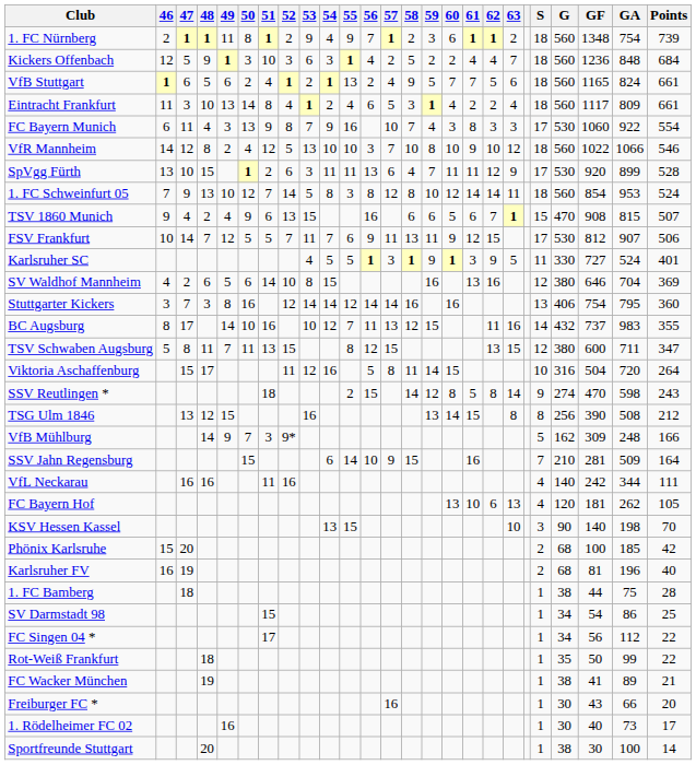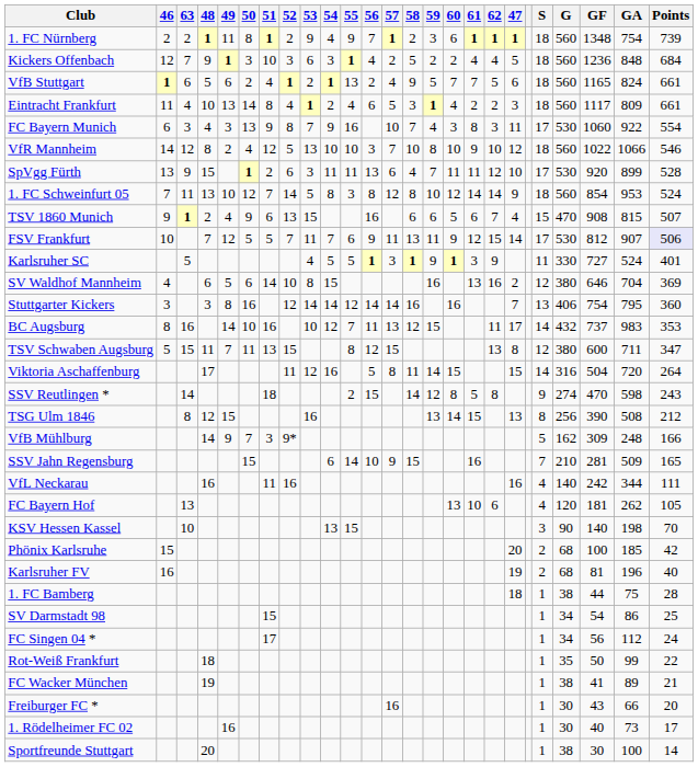 <table class="wikitable">
 <tr>
 <th>Club</th>
 <th><a href='#'>46</a></th>
-<th><a href='#'>47</a></th>
+<th><a href='#'>63</a></th>
 <th><a href='#'>48</a></th>
 <th><a href='#'>49</a></th>
 <th><a href='#'>50</a></th>
 <th><a href='#'>51</a></th>
 <th><a href='#'>52</a></th>
 <th><a href='#'>53</a></th>
 <th><a href='#'>54</a></th>
 <th><a href='#'>55</a></th>
 <th><a href='#'>56</a></th>
 <th><a href='#'>57</a></th>
 <th><a href='#'>58</a></th>
 <th><a href='#'>59</a></th>
 <th><a href='#'>60</a></th>
 <th><a href='#'>61</a></th>
 <th><a href='#'>62</a></th>
-<th><a href='#'>63</a></th>
+<th><a href='#'>47</a></th>
 <th></th>
 <th>S</th>
 <th>G</th>
 <th>GF</th>
 <th>GA</th>
 <th>Points</th>
 </tr>
 <tr align="center">
 <td align="left"><a href='#'>1. FC Nürnberg</a></td>
 <td>2</td>
-<td bgcolor="#ffffbf"><strong>1</strong></td>
+<td>2</td>
 <td bgcolor="#ffffbf"><strong>1</strong></td>
 <td>11</td>
 <td>8</td>
 <td bgcolor="#ffffbf"><strong>1</strong></td>
 <td>2</td>
 <td>9</td>
 <td>4</td>
 <td>9</td>
 <td>7</td>
 <td bgcolor="#ffffbf"><strong>1</strong></td>
 <td>2</td>
 <td>3</td>
 <td>6</td>
 <td bgcolor="#ffffbf"><strong>1</strong></td>
 <td bgcolor="#ffffbf"><strong>1</strong></td>
-<td>2</td>
+<td bgcolor="#ffffbf"><strong>1</strong></td>
 <td></td>
 <td>18</td>
 <td>560</td>
 <td>1348</td>
 <td>754</td>
 <td>739</td>
 </tr>
 <tr align="center">
 <td align="left"><a href='#'>Kickers Offenbach</a></td>
 <td>12</td>
-<td>5</td>
+<td>7</td>
 <td>9</td>
 <td bgcolor="#ffffbf"><strong>1</strong></td>
 <td>3</td>
 <td>10</td>
 <td>3</td>
 <td>6</td>
 <td>3</td>
 <td bgcolor="#ffffbf"><strong>1</strong></td>
 <td>4</td>
 <td>2</td>
 <td>5</td>
 <td>2</td>
 <td>2</td>
 <td>4</td>
 <td>4</td>
-<td>7</td>
+<td>5</td>
 <td></td>
 <td>18</td>
 <td>560</td>
 <td>1236</td>
 <td>848</td>
 <td>684</td>
 </tr>
 <tr align="center">
 <td align="left"><a href='#'>VfB Stuttgart</a></td>
 <td bgcolor="#ffffbf"><strong>1</strong></td>
 <td>6</td>
 <td>5</td>
 <td>6</td>
 <td>2</td>
 <td>4</td>
 <td bgcolor="#ffffbf"><strong>1</strong></td>
 <td>2</td>
 <td bgcolor="#ffffbf"><strong>1</strong></td>
 <td>13</td>
 <td>2</td>
 <td>4</td>
 <td>9</td>
 <td>5</td>
 <td>7</td>
 <td>7</td>
 <td>5</td>
 <td>6</td>
 <td></td>
 <td>18</td>
 <td>560</td>
 <td>1165</td>
 <td>824</td>
 <td>661</td>
 </tr>
 <tr align="center">
 <td align="left"><a href='#'>Eintracht Frankfurt</a></td>
 <td>11</td>
-<td>3</td>
+<td>4</td>
 <td>10</td>
 <td>13</td>
 <td>14</td>
 <td>8</td>
 <td>4</td>
 <td bgcolor="#ffffbf"><strong>1</strong></td>
 <td>2</td>
 <td>4</td>
 <td>6</td>
 <td>5</td>
 <td>3</td>
 <td bgcolor="#ffffbf"><strong>1</strong></td>
 <td>4</td>
 <td>2</td>
 <td>2</td>
-<td>4</td>
+<td>3</td>
 <td></td>
 <td>18</td>
 <td>560</td>
 <td>1117</td>
 <td>809</td>
 <td>661</td>
 </tr>
 <tr align="center">
 <td align="left"><a href='#'>FC Bayern Munich</a></td>
 <td>6</td>
-<td>11</td>
+<td>3</td>
 <td>4</td>
 <td>3</td>
 <td>13</td>
 <td>9</td>
 <td>8</td>
 <td>7</td>
 <td>9</td>
 <td>16</td>
 <td></td>
 <td>10</td>
 <td>7</td>
 <td>4</td>
 <td>3</td>
 <td>8</td>
 <td>3</td>
-<td>3</td>
+<td>11</td>
 <td></td>
 <td>17</td>
 <td>530</td>
 <td>1060</td>
 <td>922</td>
 <td>554</td>
 </tr>
 <tr align="center">
 <td align="left"><a href='#'>VfR Mannheim</a></td>
 <td>14</td>
 <td>12</td>
 <td>8</td>
 <td>2</td>
 <td>4</td>
 <td>12</td>
 <td>5</td>
 <td>13</td>
 <td>10</td>
 <td>10</td>
 <td>3</td>
 <td>7</td>
 <td>10</td>
 <td>8</td>
 <td>10</td>
 <td>9</td>
 <td>10</td>
 <td>12</td>
 <td></td>
 <td>18</td>
 <td>560</td>
 <td>1022</td>
 <td>1066</td>
 <td>546</td>
 </tr>
 <tr align="center">
 <td align="left"><a href='#'>SpVgg Fürth</a></td>
 <td>13</td>
-<td>10</td>
+<td>9</td>
 <td>15</td>
 <td></td>
 <td bgcolor="#ffffbf"><strong>1</strong></td>
 <td>2</td>
 <td>6</td>
 <td>3</td>
 <td>11</td>
 <td>11</td>
 <td>13</td>
 <td>6</td>
 <td>4</td>
 <td>7</td>
 <td>11</td>
 <td>11</td>
 <td>12</td>
-<td>9</td>
+<td>10</td>
 <td></td>
 <td>17</td>
 <td>530</td>
 <td>920</td>
 <td>899</td>
 <td>528</td>
 </tr>
 <tr align="center">
 <td align="left"><a href='#'>1. FC Schweinfurt 05</a></td>
 <td>7</td>
-<td>9</td>
+<td>11</td>
 <td>13</td>
 <td>10</td>
 <td>12</td>
 <td>7</td>
 <td>14</td>
 <td>5</td>
 <td>8</td>
 <td>3</td>
 <td>8</td>
 <td>12</td>
 <td>8</td>
 <td>10</td>
 <td>12</td>
 <td>14</td>
 <td>14</td>
-<td>11</td>
+<td>9</td>
 <td></td>
 <td>18</td>
 <td>560</td>
 <td>854</td>
 <td>953</td>
 <td>524</td>
 </tr>
 <tr align="center">
 <td align="left"><a href='#'>TSV 1860 Munich</a></td>
 <td>9</td>
-<td>4</td>
+<td bgcolor="#ffffbf"><strong>1</strong></td>
 <td>2</td>
 <td>4</td>
 <td>9</td>
 <td>6</td>
 <td>13</td>
 <td>15</td>
 <td></td>
 <td></td>
 <td>16</td>
 <td></td>
 <td>6</td>
 <td>6</td>
 <td>5</td>
 <td>6</td>
 <td>7</td>
-<td bgcolor="#ffffbf"><strong>1</strong></td>
+<td>4</td>
 <td></td>
 <td>15</td>
 <td>470</td>
 <td>908</td>
 <td>815</td>
 <td>507</td>
 </tr>
 <tr align="center">
 <td align="left"><a href='#'>FSV Frankfurt</a></td>
 <td>10</td>
-<td>14</td>
+<td></td>
 <td>7</td>
 <td>12</td>
 <td>5</td>
 <td>5</td>
 <td>7</td>
 <td>11</td>
 <td>7</td>
 <td>6</td>
 <td>9</td>
 <td>11</td>
 <td>13</td>
 <td>11</td>
 <td>9</td>
 <td>12</td>
 <td>15</td>
-<td></td>
+<td>14</td>
 <td></td>
 <td>17</td>
 <td>530</td>
 <td>812</td>
 <td>907</td>
-<td>506</td>
+<td style="background: lavender;">506</td>
 </tr>
 <tr align="center">
 <td align="left"><a href='#'>Karlsruher SC</a></td>
 <td></td>
-<td></td>
+<td>5</td>
 <td></td>
 <td></td>
 <td></td>
 <td></td>
 <td></td>
 <td>4</td>
 <td>5</td>
 <td>5</td>
 <td bgcolor="#ffffbf"><strong>1</strong></td>
 <td>3</td>
 <td bgcolor="#ffffbf"><strong>1</strong></td>
 <td>9</td>
 <td bgcolor="#ffffbf"><strong>1</strong></td>
 <td>3</td>
 <td>9</td>
-<td>5</td>
+<td></td>
 <td></td>
 <td>11</td>
 <td>330</td>
 <td>727</td>
 <td>524</td>
 <td>401</td>
 </tr>
 <tr align="center">
 <td align="left"><a href='#'>SV Waldhof Mannheim</a></td>
 <td>4</td>
-<td>2</td>
+<td></td>
 <td>6</td>
 <td>5</td>
 <td>6</td>
 <td>14</td>
 <td>10</td>
 <td>8</td>
 <td>15</td>
 <td></td>
 <td></td>
 <td></td>
 <td></td>
 <td>16</td>
 <td></td>
 <td>13</td>
 <td>16</td>
-<td></td>
+<td>2</td>
 <td></td>
 <td>12</td>
 <td>380</td>
 <td>646</td>
 <td>704</td>
 <td>369</td>
 </tr>
 <tr align="center">
 <td align="left"><a href='#'>Stuttgarter Kickers</a></td>
 <td>3</td>
-<td>7</td>
+<td></td>
 <td>3</td>
 <td>8</td>
 <td>16</td>
 <td></td>
 <td>12</td>
 <td>14</td>
 <td>14</td>
 <td>12</td>
 <td>14</td>
 <td>14</td>
 <td>16</td>
 <td></td>
 <td>16</td>
 <td></td>
 <td></td>
-<td></td>
+<td>7</td>
 <td></td>
 <td>13</td>
 <td>406</td>
 <td>754</td>
 <td>795</td>
 <td>360</td>
 </tr>
 <tr align="center">
 <td align="left"><a href='#'>BC Augsburg</a></td>
 <td>8</td>
-<td>17</td>
+<td>16</td>
 <td></td>
 <td>14</td>
 <td>10</td>
 <td>16</td>
 <td></td>
 <td>10</td>
 <td>12</td>
 <td>7</td>
 <td>11</td>
 <td>13</td>
 <td>12</td>
 <td>15</td>
 <td></td>
 <td></td>
 <td>11</td>
-<td>16</td>
+<td>17</td>
 <td></td>
 <td>14</td>
 <td>432</td>
 <td>737</td>
 <td>983</td>
-<td>355</td>
+<td>353</td>
 </tr>
 <tr align="center">
 <td align="left"><a href='#'>TSV Schwaben Augsburg</a></td>
 <td>5</td>
-<td>8</td>
+<td>15</td>
 <td>11</td>
 <td>7</td>
 <td>11</td>
 <td>13</td>
 <td>15</td>
 <td></td>
 <td></td>
 <td>8</td>
 <td>12</td>
 <td>15</td>
 <td></td>
 <td></td>
 <td></td>
 <td></td>
 <td>13</td>
-<td>15</td>
+<td>8</td>
 <td></td>
 <td>12</td>
 <td>380</td>
 <td>600</td>
 <td>711</td>
 <td>347</td>
 </tr>
 <tr align="center">
 <td align="left"><a href='#'>Viktoria Aschaffenburg</a></td>
 <td></td>
-<td>15</td>
+<td></td>
 <td>17</td>
 <td></td>
 <td></td>
 <td></td>
 <td>11</td>
 <td>12</td>
 <td>16</td>
 <td></td>
 <td>5</td>
 <td>8</td>
 <td>11</td>
 <td>14</td>
 <td>15</td>
 <td></td>
 <td></td>
+<td>15</td>
 <td></td>
-<td></td>
-<td>10</td>
+<td>14</td>
 <td>316</td>
 <td>504</td>
 <td>720</td>
 <td>264</td>
 </tr>
 <tr align="center">
 <td align="left"><a href='#'>SSV Reutlingen</a> *</td>
 <td></td>
-<td></td>
+<td>14</td>
 <td></td>
 <td></td>
 <td></td>
 <td>18</td>
 <td></td>
 <td></td>
 <td></td>
 <td>2</td>
 <td>15</td>
 <td></td>
 <td>14</td>
 <td>12</td>
 <td>8</td>
 <td>5</td>
 <td>8</td>
-<td>14</td>
+<td></td>
 <td></td>
 <td>9</td>
 <td>274</td>
 <td>470</td>
 <td>598</td>
 <td>243</td>
 </tr>
 <tr align="center">
 <td align="left"><a href='#'>TSG Ulm 1846</a></td>
 <td></td>
-<td>13</td>
+<td>8</td>
 <td>12</td>
 <td>15</td>
 <td></td>
 <td></td>
 <td></td>
 <td>16</td>
 <td></td>
 <td></td>
 <td></td>
 <td></td>
 <td></td>
 <td>13</td>
 <td>14</td>
 <td>15</td>
 <td></td>
-<td>8</td>
+<td>13</td>
 <td></td>
 <td>8</td>
 <td>256</td>
 <td>390</td>
 <td>508</td>
 <td>212</td>
 </tr>
 <tr align="center">
 <td align="left"><a href='#'>VfB Mühlburg</a></td>
 <td></td>
 <td></td>
 <td>14</td>
 <td>9</td>
 <td>7</td>
 <td>3</td>
 <td>9*</td>
 <td></td>
 <td></td>
 <td></td>
 <td></td>
 <td></td>
 <td></td>
 <td></td>
 <td></td>
 <td></td>
 <td></td>
 <td></td>
 <td></td>
 <td>5</td>
 <td>162</td>
 <td>309</td>
 <td>248</td>
 <td>166</td>
 </tr>
 <tr align="center">
 <td align="left"><a href='#'>SSV Jahn Regensburg</a></td>
 <td></td>
 <td></td>
 <td></td>
 <td></td>
 <td>15</td>
 <td></td>
 <td></td>
 <td></td>
 <td>6</td>
 <td>14</td>
 <td>10</td>
 <td>9</td>
 <td>15</td>
 <td></td>
 <td></td>
 <td>16</td>
 <td></td>
 <td></td>
 <td></td>
 <td>7</td>
 <td>210</td>
 <td>281</td>
 <td>509</td>
-<td>164</td>
+<td>165</td>
 </tr>
 <tr align="center">
 <td align="left"><a href='#'>VfL Neckarau</a></td>
 <td></td>
-<td>16</td>
+<td></td>
 <td>16</td>
 <td></td>
 <td></td>
 <td>11</td>
 <td>16</td>
 <td></td>
 <td></td>
 <td></td>
 <td></td>
 <td></td>
 <td></td>
 <td></td>
 <td></td>
 <td></td>
 <td></td>
-<td></td>
+<td>16</td>
 <td></td>
 <td>4</td>
 <td>140</td>
 <td>242</td>
 <td>344</td>
 <td>111</td>
 </tr>
 <tr align="center">
 <td align="left"><a href='#'>FC Bayern Hof</a></td>
 <td></td>
-<td></td>
+<td>13</td>
 <td></td>
 <td></td>
 <td></td>
 <td></td>
 <td></td>
 <td></td>
 <td></td>
 <td></td>
 <td></td>
 <td></td>
 <td></td>
 <td></td>
 <td>13</td>
 <td>10</td>
 <td>6</td>
-<td>13</td>
+<td></td>
 <td></td>
 <td>4</td>
 <td>120</td>
 <td>181</td>
 <td>262</td>
 <td>105</td>
 </tr>
 <tr align="center">
 <td align="left"><a href='#'>KSV Hessen Kassel</a></td>
 <td></td>
-<td></td>
+<td>10</td>
 <td></td>
 <td></td>
 <td></td>
 <td></td>
 <td></td>
 <td></td>
 <td>13</td>
 <td>15</td>
 <td></td>
 <td></td>
 <td></td>
 <td></td>
 <td></td>
 <td></td>
 <td></td>
-<td>10</td>
+<td></td>
 <td></td>
 <td>3</td>
 <td>90</td>
 <td>140</td>
 <td>198</td>
 <td>70</td>
 </tr>
 <tr align="center">
 <td align="left"><a href='#'>Phönix Karlsruhe</a></td>
 <td>15</td>
+<td></td>
+<td></td>
+<td></td>
+<td></td>
+<td></td>
+<td></td>
+<td></td>
+<td></td>
+<td></td>
+<td></td>
+<td></td>
+<td></td>
+<td></td>
+<td></td>
+<td></td>
+<td></td>
 <td>20</td>
+<td></td>
+<td>2</td>
+<td>68</td>
+<td>100</td>
+<td>185</td>
+<td>42</td>
+</tr>
+<tr align="center">
+<td align="left"><a href='#'>Karlsruher FV</a></td>
+<td>16</td>
+<td></td>
+<td></td>
+<td></td>
+<td></td>
+<td></td>
+<td></td>
+<td></td>
+<td></td>
+<td></td>
+<td></td>
+<td></td>
+<td></td>
+<td></td>
+<td></td>
+<td></td>
+<td></td>
+<td>19</td>
+<td></td>
+<td>2</td>
+<td>68</td>
+<td>81</td>
+<td>196</td>
+<td>40</td>
+</tr>
+<tr align="center">
+<td align="left"><a href='#'>1. FC Bamberg</a></td>
 <td></td>
 <td></td>
 <td></td>
 <td></td>
 <td></td>
 <td></td>
 <td></td>
 <td></td>
 <td></td>
 <td></td>
 <td></td>
 <td></td>
 <td></td>
 <td></td>
 <td></td>
 <td></td>
 <td></td>
-<td>2</td>
-<td>68</td>
-<td>100</td>
-<td>185</td>
-<td>42</td>
-</tr>
-<tr align="center">
-<td align="left"><a href='#'>Karlsruher FV</a></td>
-<td>16</td>
-<td>19</td>
-<td></td>
-<td></td>
-<td></td>
-<td></td>
-<td></td>
-<td></td>
-<td></td>
-<td></td>
-<td></td>
-<td></td>
-<td></td>
-<td></td>
-<td></td>
-<td></td>
-<td></td>
-<td></td>
-<td></td>
-<td>2</td>
-<td>68</td>
-<td>81</td>
-<td>196</td>
-<td>40</td>
-</tr>
-<tr align="center">
-<td align="left"><a href='#'>1. FC Bamberg</a></td>
-<td></td>
 <td>18</td>
-<td></td>
-<td></td>
-<td></td>
-<td></td>
-<td></td>
-<td></td>
-<td></td>
-<td></td>
-<td></td>
-<td></td>
-<td></td>
-<td></td>
-<td></td>
-<td></td>
-<td></td>
-<td></td>
 <td></td>
 <td>1</td>
 <td>38</td>
 <td>44</td>
 <td>75</td>
 <td>28</td>
 </tr>
 <tr align="center">
 <td align="left"><a href='#'>SV Darmstadt 98</a></td>
 <td></td>
 <td></td>
 <td></td>
 <td></td>
 <td></td>
 <td>15</td>
 <td></td>
 <td></td>
 <td></td>
 <td></td>
 <td></td>
 <td></td>
 <td></td>
 <td></td>
 <td></td>
 <td></td>
 <td></td>
 <td></td>
 <td></td>
 <td>1</td>
 <td>34</td>
 <td>54</td>
 <td>86</td>
 <td>25</td>
 </tr>
 <tr align="center">
 <td align="left"><a href='#'>FC Singen 04</a> *</td>
 <td></td>
 <td></td>
 <td></td>
 <td></td>
 <td></td>
 <td>17</td>
 <td></td>
 <td></td>
 <td></td>
 <td></td>
 <td></td>
 <td></td>
 <td></td>
 <td></td>
 <td></td>
 <td></td>
 <td></td>
 <td></td>
 <td></td>
 <td>1</td>
 <td>34</td>
 <td>56</td>
 <td>112</td>
-<td>22</td>
+<td>24</td>
 </tr>
 <tr align="center">
 <td align="left"><a href='#'>Rot-Weiß Frankfurt</a></td>
 <td></td>
 <td></td>
 <td>18</td>
 <td></td>
 <td></td>
 <td></td>
 <td></td>
 <td></td>
 <td></td>
 <td></td>
 <td></td>
 <td></td>
 <td></td>
 <td></td>
 <td></td>
 <td></td>
 <td></td>
 <td></td>
 <td></td>
 <td>1</td>
 <td>35</td>
 <td>50</td>
 <td>99</td>
 <td>22</td>
 </tr>
 <tr align="center">
 <td align="left"><a href='#'>FC Wacker München</a></td>
 <td></td>
 <td></td>
 <td>19</td>
 <td></td>
 <td></td>
 <td></td>
 <td></td>
 <td></td>
 <td></td>
 <td></td>
 <td></td>
 <td></td>
 <td></td>
 <td></td>
 <td></td>
 <td></td>
 <td></td>
 <td></td>
 <td></td>
 <td>1</td>
 <td>38</td>
 <td>41</td>
 <td>89</td>
 <td>21</td>
 </tr>
 <tr align="center">
 <td align="left"><a href='#'>Freiburger FC</a> *</td>
 <td></td>
 <td></td>
 <td></td>
 <td></td>
 <td></td>
 <td></td>
 <td></td>
 <td></td>
 <td></td>
 <td></td>
 <td></td>
 <td>16</td>
 <td></td>
 <td></td>
 <td></td>
 <td></td>
 <td></td>
 <td></td>
 <td></td>
 <td>1</td>
 <td>30</td>
 <td>43</td>
 <td>66</td>
 <td>20</td>
 </tr>
 <tr align="center">
 <td align="left"><a href='#'>1. Rödelheimer FC 02</a></td>
 <td></td>
 <td></td>
 <td></td>
 <td>16</td>
 <td></td>
 <td></td>
 <td></td>
 <td></td>
 <td></td>
 <td></td>
 <td></td>
 <td></td>
 <td></td>
 <td></td>
 <td></td>
 <td></td>
 <td></td>
 <td></td>
 <td></td>
 <td>1</td>
 <td>30</td>
 <td>40</td>
 <td>73</td>
 <td>17</td>
 </tr>
 <tr align="center">
 <td align="left"><a href='#'>Sportfreunde Stuttgart</a></td>
 <td></td>
 <td></td>
 <td>20</td>
 <td></td>
 <td></td>
 <td></td>
 <td></td>
 <td></td>
 <td></td>
 <td></td>
 <td></td>
 <td></td>
 <td></td>
 <td></td>
 <td></td>
 <td></td>
 <td></td>
 <td></td>
 <td></td>
 <td>1</td>
 <td>38</td>
 <td>30</td>
 <td>100</td>
 <td>14</td>
 </tr>
 </table>
